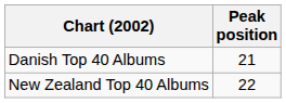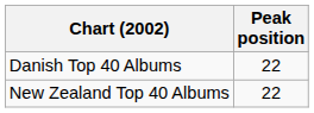 <table class="wikitable sortable" border="1">
 <tr>
 <th scope="col">Chart (2002)</th>
 <th scope="col">Peak<br>position</th>
 </tr>
 <tr>
 <td>Danish Top 40 Albums</td>
-<td style="text-align:center;">21</td>
+<td style="text-align:center;">22</td>
 </tr>
 <tr>
 <td>New Zealand Top 40 Albums</td>
 <td style="text-align:center;">22</td>
 </tr>
 </table>
